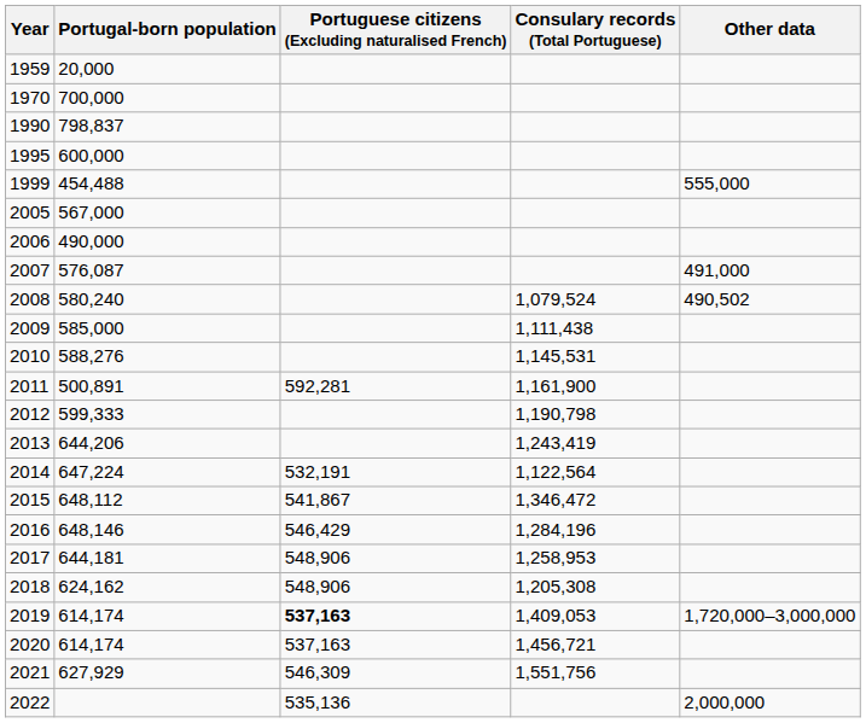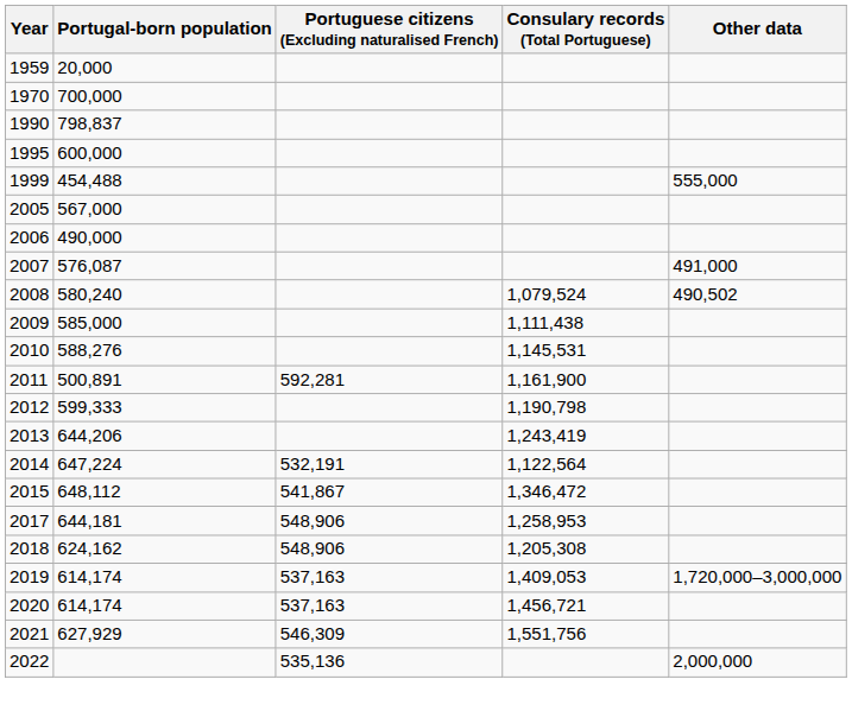 <table class="wikitable sortable">
 <tr>
 <th>Year</th>
 <th>Portugal-born population</th>
 <th>Portuguese citizens<br><small>(Excluding naturalised French)</small></th>
 <th>Consulary records<br><small>(Total Portuguese)</small></th>
 <th>Other data</th>
 </tr>
 <tr>
 <td>1959</td>
 <td>20,000</td>
 <td></td>
 <td></td>
 <td></td>
 </tr>
 <tr>
 <td>1970</td>
 <td>700,000</td>
 <td></td>
 <td></td>
 <td></td>
 </tr>
 <tr>
 <td>1990</td>
 <td>798,837</td>
 <td></td>
 <td></td>
 <td></td>
 </tr>
 <tr>
 <td>1995</td>
 <td>600,000</td>
 <td></td>
 <td></td>
 <td></td>
 </tr>
 <tr>
 <td>1999</td>
 <td>454,488</td>
 <td></td>
 <td></td>
 <td>555,000</td>
 </tr>
 <tr>
 <td>2005</td>
 <td>567,000</td>
 <td></td>
 <td></td>
 <td></td>
 </tr>
 <tr>
 <td>2006</td>
 <td>490,000</td>
 <td></td>
 <td></td>
 <td></td>
 </tr>
 <tr>
 <td>2007</td>
 <td>576,087</td>
 <td></td>
 <td></td>
 <td>491,000</td>
 </tr>
 <tr>
 <td>2008</td>
 <td>580,240</td>
 <td></td>
 <td>1,079,524</td>
 <td>490,502</td>
 </tr>
 <tr>
 <td>2009</td>
 <td>585,000</td>
 <td></td>
 <td>1,111,438</td>
 <td></td>
 </tr>
 <tr>
 <td>2010</td>
 <td>588,276</td>
 <td></td>
 <td>1,145,531</td>
 <td></td>
 </tr>
 <tr>
 <td>2011</td>
 <td>500,891</td>
 <td>592,281</td>
 <td>1,161,900</td>
 <td></td>
 </tr>
 <tr>
 <td>2012</td>
 <td>599,333</td>
 <td></td>
 <td>1,190,798</td>
 <td></td>
 </tr>
 <tr>
 <td>2013</td>
 <td>644,206</td>
 <td></td>
 <td>1,243,419</td>
 <td></td>
 </tr>
 <tr>
 <td>2014</td>
 <td>647,224</td>
 <td>532,191</td>
 <td>1,122,564</td>
 <td></td>
 </tr>
 <tr>
 <td>2015</td>
 <td>648,112</td>
 <td>541,867</td>
 <td>1,346,472</td>
 </tr>
 <tr>
-<td>2016</td>
-<td>648,146</td>
-<td>546,429</td>
-<td>1,284,196</td>
-<td></td>
-</tr>
-<tr>
 <td>2017</td>
 <td>644,181</td>
 <td>548,906</td>
 <td>1,258,953</td>
 <td></td>
 </tr>
 <tr>
 <td>2018</td>
 <td>624,162</td>
 <td>548,906</td>
 <td>1,205,308</td>
 <td></td>
 </tr>
 <tr>
 <td>2019</td>
 <td>614,174</td>
-<td><strong>537,163</strong></td>
+<td>537,163</td>
 <td>1,409,053</td>
 <td>1,720,000–3,000,000</td>
 </tr>
 <tr>
 <td>2020</td>
 <td>614,174</td>
 <td>537,163</td>
 <td>1,456,721</td>
 <td></td>
 </tr>
 <tr>
 <td>2021</td>
 <td>627,929</td>
 <td>546,309</td>
 <td>1,551,756</td>
 <td></td>
 </tr>
 <tr>
 <td>2022</td>
 <td></td>
 <td>535,136</td>
 <td></td>
 <td>2,000,000</td>
 </tr>
 </table>
